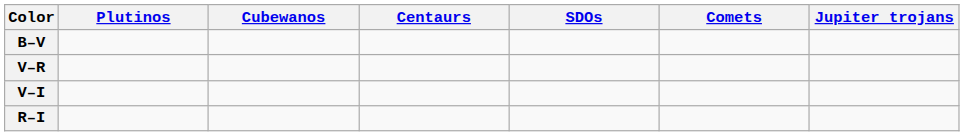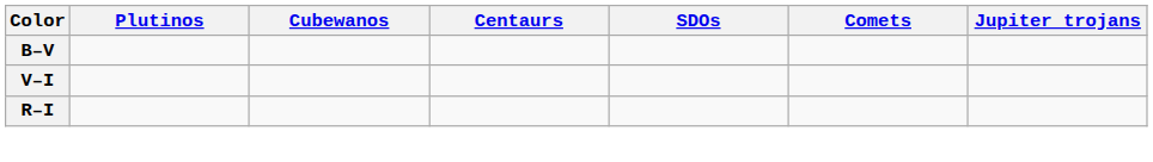 <table class="wikitable" style="text-align: center;">
 <tr>
 <th>Color</th>
 <th width= 120><a href='#'>Plutinos</a></th>
 <th width= 120><a href='#'>Cubewanos</a></th>
 <th width= 120><a href='#'>Centaurs</a></th>
 <th width= 120><a href='#'>SDOs</a></th>
 <th width= 120><a href='#'>Comets</a></th>
 <th width= 120><a href='#'>Jupiter trojans</a></th>
 </tr>
 <tr>
 <th>B–V</th>
-<td></td>
-<td></td>
-<td></td>
-<td></td>
-<td></td>
-<td></td>
-</tr>
-<tr>
-<th>V–R</th>
 <td></td>
 <td></td>
 <td></td>
 <td></td>
 <td></td>
 <td></td>
 </tr>
 <tr>
 <th>V–I</th>
 <td></td>
 <td></td>
 <td></td>
 <td></td>
 <td></td>
 <td></td>
 </tr>
 <tr>
 <th>R–I</th>
 <td></td>
 <td></td>
 <td></td>
 <td></td>
 <td></td>
 <td></td>
 </tr>
 </table>
